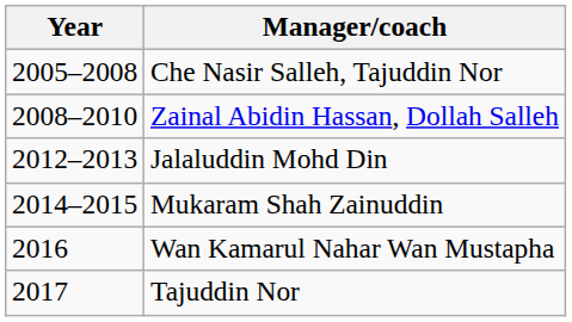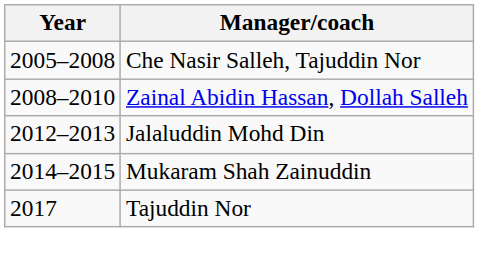 <table class="wikitable">
 <tr>
 <th>Year</th>
 <th>Manager/coach</th>
 </tr>
 <tr>
 <td>2005–2008</td>
 <td>Che Nasir Salleh, Tajuddin Nor</td>
 </tr>
 <tr>
 <td>2008–2010</td>
 <td><a href='#'>Zainal Abidin Hassan</a>, <a href='#'>Dollah Salleh</a></td>
 </tr>
 <tr>
 <td>2012–2013</td>
 <td>Jalaluddin Mohd Din</td>
 </tr>
 <tr>
 <td>2014–2015</td>
 <td>Mukaram Shah Zainuddin</td>
 </tr>
 <tr>
-<td>2016</td>
-<td>Wan Kamarul Nahar Wan Mustapha</td>
-</tr>
-<tr>
 <td>2017</td>
 <td>Tajuddin Nor</td>
 </tr>
 </table>
